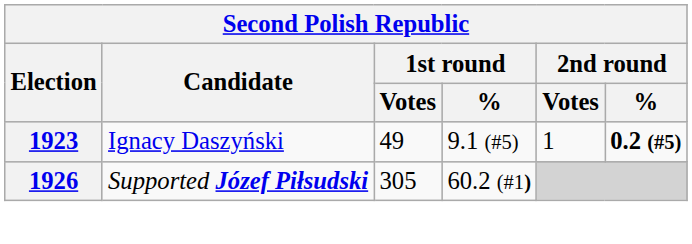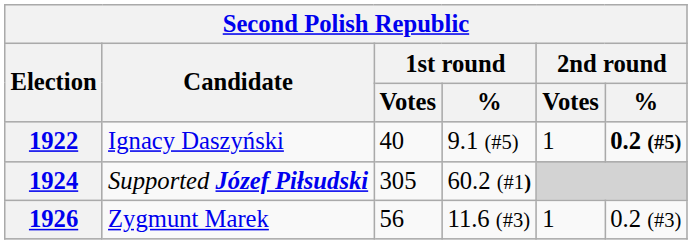 <table class=wikitable>
 <tr>
 <th colspan="6" align="center"><a href='#'>Second Polish Republic</a></th>
 </tr>
 <tr>
 <th rowspan=2>Election</th>
 <th rowspan=2>Candidate</th>
 <th colspan=2>1st round</th>
 <th colspan=2>2nd round</th>
 </tr>
 <tr>
 <th>Votes</th>
 <th>%</th>
 <th>Votes</th>
 <th>%</th>
 </tr>
 <tr>
-<th><a href='#'>1923</a></th>
+<th><a href='#'>1922</a></th>
 <td><a href='#'>Ignacy Daszyński</a></td>
-<td>49</td>
+<td>40</td>
 <td>9.1 <small>(#5)</small></td>
 <td>1</td>
 <td><strong>0.2 <small>(#5)</small></strong></td>
 </tr>
 <tr>
-<th><a href='#'>1926</a></th>
+<th><a href='#'>1924</a></th>
 <td><em>Supported <strong><a href='#'>Józef Piłsudski</a><strong><em></td>
 <td>305</td>
 <td>60.2 <small>(</strong>#1<strong>)</small></td>
 <td colspan="2" style="background:lightgrey;"></td>
 </tr>
+<tr>
+<th><a href='#'>1926</a></th>
+<td><a href='#'>Zygmunt Marek</a></td>
+<td>56</td>
+<td>11.6 <small>(#3)</small></td>
+<td>1</td>
+<td>0.2 <small>(#3)</small></td>
+</tr>
 </table>
